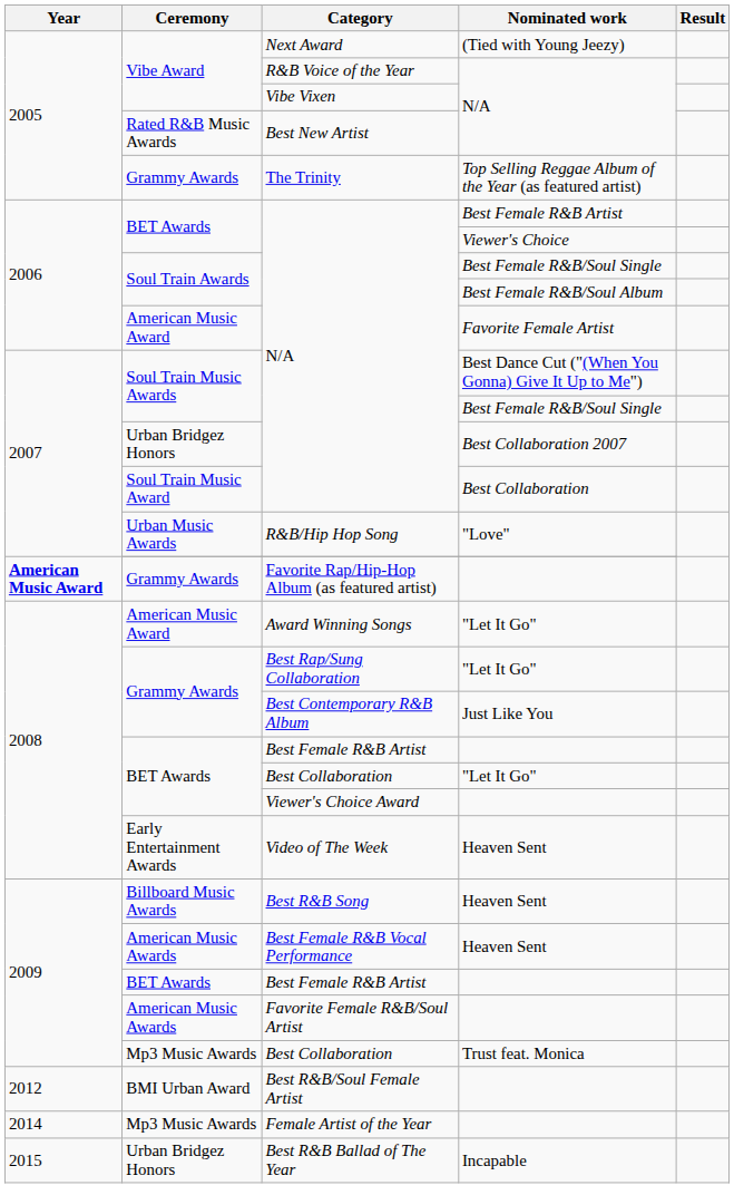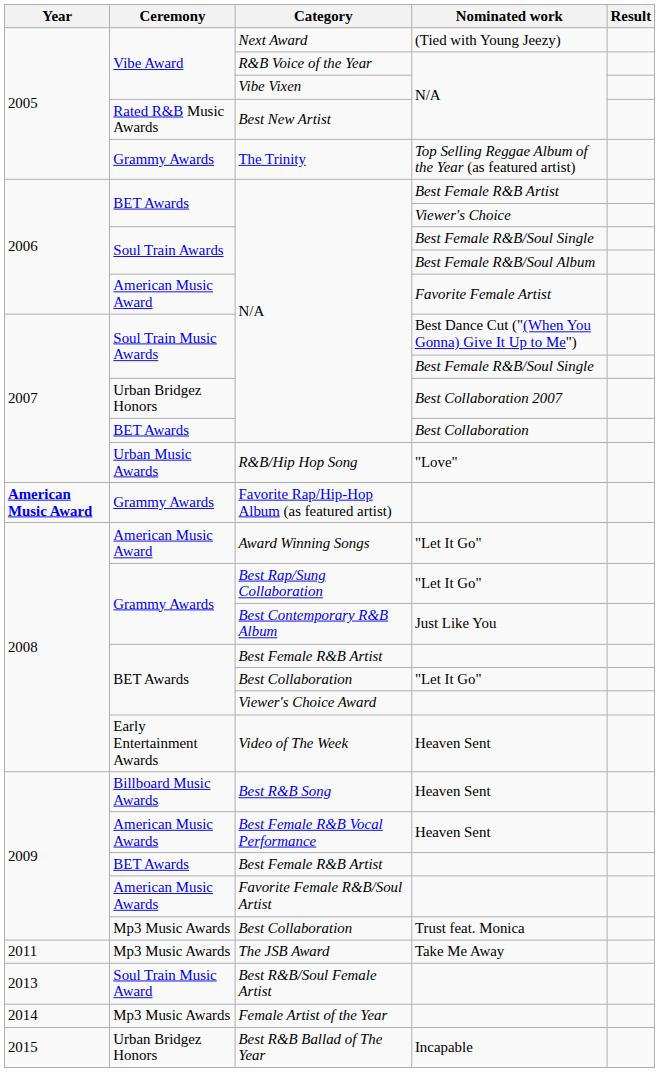 <table class="wikitable" style="width:700px;">
 <tr>
 <th>Year</th>
 <th>Ceremony</th>
 <th>Category</th>
 <th>Nominated work</th>
 <th>Result</th>
 </tr>
 <tr>
 <td rowspan="5">2005</td>
 <td rowspan="3"><a href='#'>Vibe Award</a></td>
 <td><em>Next Award</em></td>
 <td>(Tied with Young Jeezy)</td>
 <td></td>
 </tr>
 <tr>
 <td><em>R&B Voice of the Year</em></td>
 <td rowspan="3">N/A</td>
 <td></td>
 </tr>
 <tr>
 <td><em>Vibe Vixen</em></td>
 <td></td>
 </tr>
 <tr>
 <td><a href='#'>Rated R&B</a> Music Awards</td>
 <td><em>Best New Artist</em></td>
 <td></td>
 </tr>
 <tr>
 <td><a href='#'>Grammy Awards</a></td>
 <td><a href='#'>The Trinity</a></td>
 <td><em>Top Selling Reggae Album of the Year</em> (as featured artist)</td>
 <td></td>
 </tr>
 <tr>
 <td rowspan="5">2006</td>
 <td rowspan="2"><a href='#'>BET Awards</a></td>
 <td rowspan="9">N/A</td>
 <td><em>Best Female R&B Artist</em></td>
 <td></td>
 </tr>
 <tr>
 <td><em>Viewer's Choice</em></td>
 <td></td>
 </tr>
 <tr>
 <td rowspan="2"><a href='#'>Soul Train Awards</a></td>
 <td><em>Best Female R&B/Soul Single</em></td>
 <td></td>
 </tr>
 <tr>
 <td><em>Best Female R&B/Soul Album</em></td>
 <td></td>
 </tr>
 <tr>
 <td><a href='#'>American Music Award</a></td>
 <td><em>Favorite Female Artist</em></td>
 <td></td>
 </tr>
 <tr>
 <td rowspan="6">2007</td>
 <td rowspan="2"><a href='#'>Soul Train Music Awards</a></td>
 <td>Best Dance Cut ("<a href='#'>(When You Gonna) Give It Up to Me</a>")</td>
 <td></td>
 </tr>
 <tr>
 <td><em>Best Female R&B/Soul Single</em></td>
 <td></td>
 </tr>
 <tr>
 <td>Urban Bridgez Honors</td>
 <td><em>Best Collaboration 2007</em></td>
 <td></td>
 </tr>
 <tr>
-<td><a href='#'>Soul Train Music Award</a></td>
+<td><a href='#'>BET Awards</a></td>
 <td><em>Best Collaboration</em></td>
 <td></td>
 </tr>
 <tr>
 <td><a href='#'>Urban Music Awards</a></td>
 <td><em>R&B/Hip Hop Song</em></td>
 <td>"Love"</td>
 <td></td>
 </tr>
 <tr>
 </tr>
 <tr>
 <td><strong><a href='#'>American Music Award</a></strong></td>
 <td><a href='#'>Grammy Awards</a></td>
 <td><a href='#'>Favorite Rap/Hip-Hop Album</a> (as featured artist)</td>
 <td></td>
 </tr>
 <tr>
 <td rowspan="7">2008</td>
 <td><a href='#'>American Music Award</a></td>
 <td><em>Award Winning Songs</em></td>
 <td>"Let It Go"</td>
 <td></td>
 </tr>
 <tr>
 <td rowspan="2"><a href='#'>Grammy Awards</a></td>
 <td><em><a href='#'>Best Rap/Sung Collaboration</a></em></td>
 <td>"Let It Go"</td>
 <td></td>
 </tr>
 <tr>
 <td><em><a href='#'>Best Contemporary R&B Album</a></em></td>
 <td>Just Like You</td>
 <td></td>
 </tr>
 <tr>
 <td rowspan="3">BET Awards</td>
 <td><em>Best Female R&B Artist</em></td>
 <td></td>
 <td></td>
 </tr>
 <tr>
 <td><em>Best Collaboration</em></td>
 <td>"Let It Go"</td>
 <td></td>
 </tr>
 <tr>
 <td><em>Viewer's Choice Award</em></td>
 <td></td>
 <td></td>
 </tr>
 <tr>
 <td>Early Entertainment Awards</td>
 <td><em>Video of The Week</em></td>
 <td>Heaven Sent</td>
 <td></td>
 </tr>
 <tr>
 <td rowspan="5">2009</td>
 <td><a href='#'>Billboard Music Awards</a></td>
 <td><em><a href='#'>Best R&B Song</a></em></td>
 <td>Heaven Sent</td>
 <td></td>
 </tr>
 <tr>
 <td><a href='#'>American Music Awards</a></td>
 <td><em><a href='#'>Best Female R&B Vocal Performance</a></em></td>
 <td>Heaven Sent</td>
 <td></td>
 </tr>
 <tr>
 <td><a href='#'>BET Awards</a></td>
 <td><em>Best Female R&B Artist</em></td>
 <td></td>
 <td></td>
 </tr>
 <tr>
 <td><a href='#'>American Music Awards</a></td>
 <td><em>Favorite Female R&B/Soul Artist</em></td>
 <td></td>
 <td></td>
 </tr>
 <tr>
 <td>Mp3 Music Awards</td>
 <td><em>Best Collaboration</em></td>
 <td>Trust feat. Monica</td>
 <td></td>
 </tr>
 <tr>
-<td>2012</td>
-<td>BMI Urban Award</td>
+<td>2011</td>
+<td>Mp3 Music Awards</td>
+<td><em>The JSB Award</em></td>
+<td>Take Me Away</td>
+<td></td>
+</tr>
+<tr>
+<td>2013</td>
+<td><a href='#'>Soul Train Music Award</a></td>
 <td><em>Best R&B/Soul Female Artist</em></td>
 <td></td>
 <td></td>
 </tr>
 <tr>
 <td>2014</td>
 <td>Mp3 Music Awards</td>
 <td><em>Female Artist of the Year</em></td>
 <td></td>
 <td></td>
 </tr>
 <tr>
 <td>2015</td>
 <td>Urban Bridgez Honors</td>
 <td><em>Best R&B Ballad of The Year</em></td>
 <td>Incapable</td>
 <td></td>
 </tr>
 </table>
